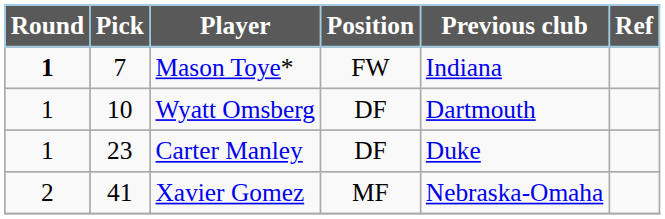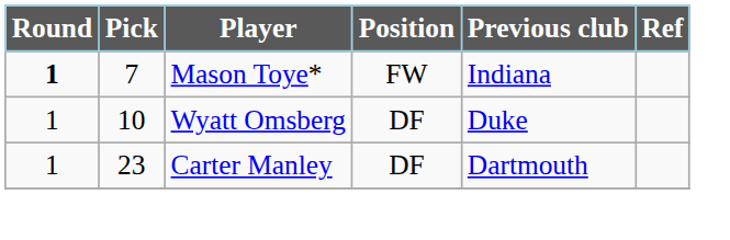 <table class="wikitable" style="text-align:left; font-size:95%;">
 <tr>
 <th style="background:#585958; color:#FFFFFF; border:1px solid #9BCDE4;">Round</th>
 <th style="background:#585958; color:#FFFFFF; border:1px solid #9BCDE4;">Pick</th>
 <th style="background:#585958; color:#FFFFFF; border:1px solid #9BCDE4;">Player</th>
 <th style="background:#585958; color:#FFFFFF; border:1px solid #9BCDE4;">Position</th>
 <th style="background:#585958; color:#FFFFFF; border:1px solid #9BCDE4;">Previous club</th>
 <th style="background:#585958; color:#FFFFFF; border:1px solid #9BCDE4;">Ref</th>
 </tr>
 <tr>
 <td style="text-align:center;"><strong>1</strong></td>
 <td style="text-align:center;">7</td>
 <td style="text-align:left;"> <a href='#'>Mason Toye</a>*</td>
 <td style="text-align:center;">FW</td>
 <td style="text-align:left;"><a href='#'>Indiana</a></td>
 <td> </td>
 </tr>
 <tr>
 <td style="text-align:center;">1</td>
 <td style="text-align:center;">10</td>
 <td style="text-align:left;"> <a href='#'>Wyatt Omsberg</a></td>
 <td style="text-align:center;">DF</td>
-<td style="text-align:left;"><a href='#'>Dartmouth</a></td>
+<td style="text-align:left;"><a href='#'>Duke</a></td>
 <td> </td>
 </tr>
 <tr>
 <td style="text-align:center;">1</td>
 <td style="text-align:center;">23</td>
 <td style="text-align:left;"> <a href='#'>Carter Manley</a></td>
 <td style="text-align:center;">DF</td>
-<td style="text-align:left;"><a href='#'>Duke</a></td>
+<td style="text-align:left;"><a href='#'>Dartmouth</a></td>
 <td> </td>
-</tr>
-<tr>
-<td style="text-align:center;">2</td>
-<td style="text-align:center;">41</td>
-<td style="text-align:left;"> <a href='#'>Xavier Gomez</a></td>
-<td style="text-align:center;">MF</td>
-<td style="text-align:left;"><a href='#'>Nebraska-Omaha</a></td>
-<td></td>
 </tr>
 <tr>
 </tr>
 </table>
